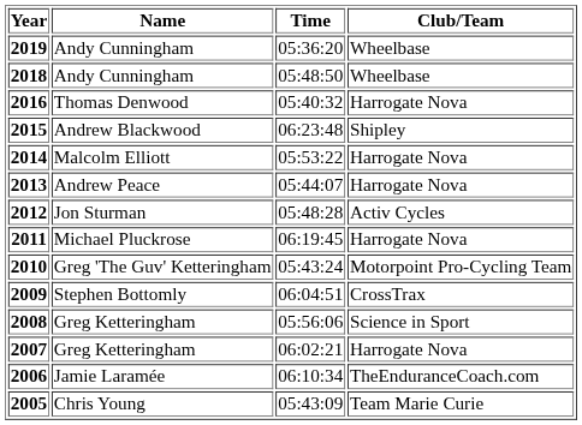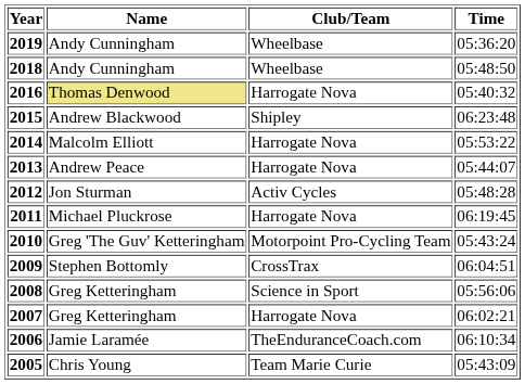 <table border="1">
 <tr>
 <th scope="col">Year</th>
 <th scope="col">Name</th>
+<th scope="col">Club/Team</th>
 <th scope="col">Time</th>
-<th scope="col">Club/Team</th>
 </tr>
 <tr>
 <th Scope="row">2019</th>
 <td>Andy Cunningham</td>
+<td>Wheelbase</td>
 <td>05:36:20</td>
-<td>Wheelbase</td>
 </tr>
 <tr>
 <th Scope="row">2018</th>
 <td>Andy Cunningham</td>
+<td>Wheelbase</td>
 <td>05:48:50</td>
-<td>Wheelbase</td>
 </tr>
 <tr>
 <th Scope="row">2016</th>
-<td>Thomas Denwood</td>
+<td style="background: khaki;">Thomas Denwood</td>
+<td>Harrogate Nova</td>
 <td>05:40:32</td>
-<td>Harrogate Nova</td>
 </tr>
 <tr>
 <th Scope="row">2015</th>
 <td>Andrew Blackwood</td>
+<td>Shipley</td>
 <td>06:23:48</td>
-<td>Shipley</td>
 </tr>
 <tr>
 <th Scope="row">2014</th>
 <td>Malcolm Elliott</td>
+<td>Harrogate Nova</td>
 <td>05:53:22</td>
-<td>Harrogate Nova</td>
 </tr>
 <tr>
 <th Scope="row">2013</th>
 <td>Andrew Peace</td>
+<td>Harrogate Nova</td>
 <td>05:44:07</td>
-<td>Harrogate Nova</td>
 </tr>
 <tr>
 <th Scope="row">2012</th>
 <td>Jon Sturman</td>
+<td>Activ Cycles</td>
 <td>05:48:28</td>
-<td>Activ Cycles</td>
 </tr>
 <tr>
 <th scope="row">2011</th>
 <td>Michael Pluckrose</td>
+<td>Harrogate Nova</td>
 <td>06:19:45</td>
-<td>Harrogate Nova</td>
 </tr>
 <tr>
 <th scope="row">2010</th>
 <td>Greg 'The Guv' Ketteringham</td>
+<td>Motorpoint Pro-Cycling Team</td>
 <td>05:43:24</td>
-<td>Motorpoint Pro-Cycling Team</td>
 </tr>
 <tr>
 <th scope="row">2009</th>
 <td>Stephen Bottomly</td>
+<td>CrossTrax</td>
 <td>06:04:51</td>
-<td>CrossTrax</td>
 </tr>
 <tr>
 <th scope="row">2008</th>
 <td>Greg Ketteringham</td>
+<td>Science in Sport</td>
 <td>05:56:06</td>
-<td>Science in Sport</td>
 </tr>
 <tr>
 <th scope="row">2007</th>
 <td>Greg Ketteringham</td>
+<td>Harrogate Nova</td>
 <td>06:02:21</td>
-<td>Harrogate Nova</td>
 </tr>
 <tr>
 <th scope="row">2006</th>
 <td>Jamie Laramée</td>
+<td>TheEnduranceCoach.com</td>
 <td>06:10:34</td>
-<td>TheEnduranceCoach.com</td>
 </tr>
 <tr>
 <th scope="row">2005</th>
 <td>Chris Young</td>
+<td>Team Marie Curie</td>
 <td>05:43:09</td>
-<td>Team Marie Curie</td>
 </tr>
 </table>
